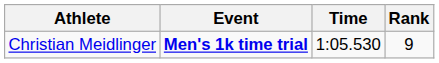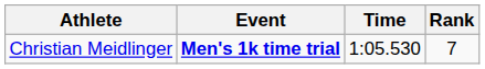 <table class=wikitable style="font-size:90%">
 <tr>
 <th>Athlete</th>
 <th>Event</th>
 <th>Time</th>
 <th>Rank</th>
 </tr>
 <tr align=center>
 <td align=left><a href='#'>Christian Meidlinger</a></td>
 <td align=left><strong><a href='#'>Men's 1k time trial</a></strong></td>
 <td>1:05.530</td>
-<td>9</td>
+<td>7</td>
 </tr>
 </table>
